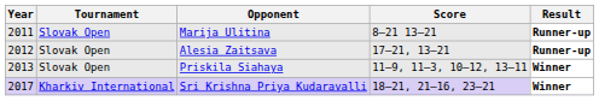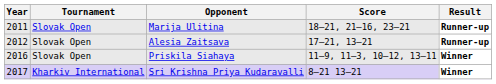 <table class="sortable wikitable" style="font-size: 90%;">
 <tr>
 <th>Year</th>
 <th>Tournament</th>
 <th>Opponent</th>
 <th>Score</th>
 <th>Result</th>
 </tr>
 <tr style="background:#E9E9E9">
 <td align="center">2011</td>
 <td align="left"><a href='#'>Slovak Open</a></td>
 <td align="left"> <a href='#'>Marija Ulitina</a></td>
-<td align="left">8–21 13–21</td>
+<td align="left">18–21, 21–16, 23–21</td>
 <td style="text-align:left; background:white"> <strong>Runner-up</strong></td>
 </tr>
 <tr style="background:#E9E9E9">
 <td align="center">2012</td>
 <td align="left">Slovak Open</td>
 <td align="left"> <a href='#'>Alesia Zaitsava</a></td>
 <td align="left">17–21, 13–21</td>
 <td style="text-align:left; background:white"> <strong>Runner-up</strong></td>
 </tr>
 <tr style="background:#E9E9E9">
-<td align="center">2013</td>
+<td align="center">2016</td>
 <td align="left">Slovak Open</td>
 <td align="left"> <a href='#'>Priskila Siahaya</a></td>
 <td align="left">11–9, 11–3, 10–12, 13–11</td>
 <td style="text-align:left; background:white"> <strong>Winner</strong></td>
 </tr>
 <tr style="background:#D8CEF6">
 <td align="center">2017</td>
 <td align="left"><a href='#'>Kharkiv International</a></td>
 <td align="left"> <a href='#'>Sri Krishna Priya Kudaravalli</a></td>
-<td align="left">18–21, 21–16, 23–21</td>
+<td align="left">8–21 13–21</td>
 <td style="text-align:left; background:white"> <strong>Winner</strong></td>
 </tr>
 </table>
